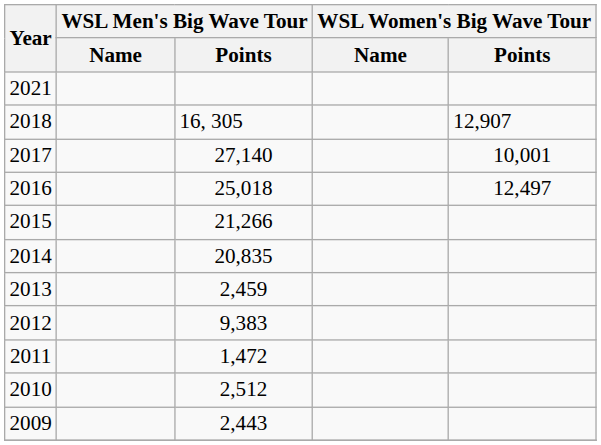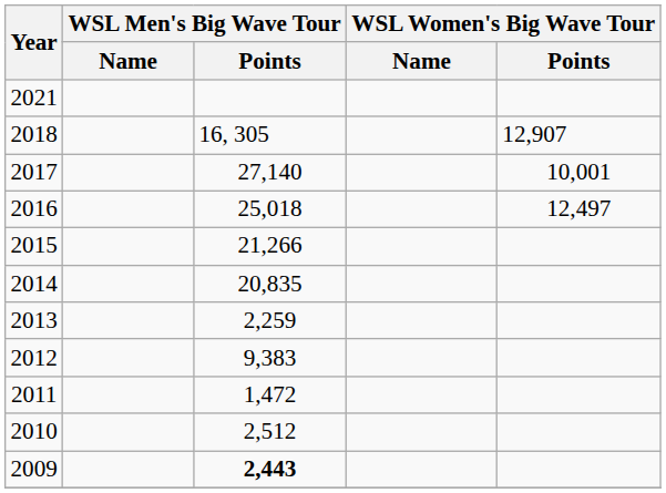 <table class="wikitable">
 <tr>
 <th rowspan="2">Year</th>
 <th colspan="2">WSL Men's Big Wave Tour</th>
 <th colspan="2">WSL Women's Big Wave Tour</th>
 </tr>
 <tr>
 <th>Name</th>
 <th>Points</th>
 <th>Name</th>
 <th>Points</th>
 </tr>
 <tr>
 <td style="text-align:center;">2021</td>
 <td></td>
 <td style="text-align:center;"></td>
 <td></td>
 </tr>
 <tr>
 <td>2018</td>
 <td></td>
 <td>16, 305</td>
 <td></td>
 <td>12,907</td>
 </tr>
 <tr>
 <td style="text-align:center;">2017</td>
 <td></td>
 <td style="text-align:center;">27,140</td>
 <td></td>
 <td style="text-align:center;">10,001</td>
 </tr>
 <tr>
 <td style="text-align:center;">2016</td>
 <td></td>
 <td style="text-align:center;">25,018</td>
 <td></td>
 <td style="text-align:center;">12,497</td>
 </tr>
 <tr>
 <td style="text-align:center;">2015</td>
 <td></td>
 <td style="text-align:center;">21,266</td>
 <td></td>
 <td></td>
 </tr>
 <tr>
 <td style="text-align:center;">2014</td>
 <td></td>
 <td style="text-align:center;">20,835</td>
 <td></td>
 <td></td>
 </tr>
 <tr>
 <td style="text-align:center;">2013</td>
 <td></td>
-<td style="text-align:center;">2,459</td>
+<td style="text-align:center;">2,259</td>
 <td></td>
 <td></td>
 </tr>
 <tr>
 <td style="text-align:center;">2012</td>
 <td></td>
 <td style="text-align:center;">9,383</td>
 <td></td>
 <td></td>
 </tr>
 <tr>
 <td style="text-align:center;">2011</td>
 <td></td>
 <td style="text-align:center;">1,472</td>
 <td></td>
 <td></td>
 </tr>
 <tr>
 <td style="text-align:center;">2010</td>
 <td></td>
 <td style="text-align:center;">2,512</td>
 <td></td>
 <td></td>
 </tr>
 <tr>
 <td style="text-align:center;">2009</td>
 <td></td>
-<td style="text-align:center;">2,443</td>
+<td style="text-align:center;"><strong>2,443</strong></td>
 <td></td>
 <td></td>
 </tr>
 <tr>
 </tr>
 </table>
